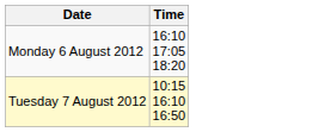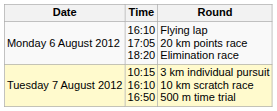 <table class="wikitable">
 <tr>
 <th>Date</th>
 <th>Time</th>
+<th>Round</th>
 </tr>
 <tr>
 <td>Monday 6 August 2012</td>
 <td>16:10<br>17:05<br>18:20</td>
+<td>Flying lap<br>20 km points race<br>Elimination race</td>
 </tr>
 <tr>
 <td style=background:lemonchiffon>Tuesday 7 August 2012</td>
 <td style=background:lemonchiffon>10:15<br>16:10<br>16:50</td>
+<td style=background:lemonchiffon>3 km individual pursuit<br>10 km scratch race<br>500 m time trial</td>
 </tr>
 </table>
